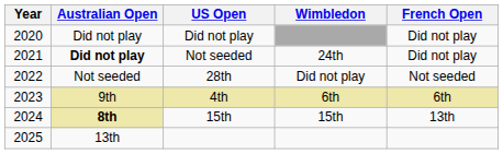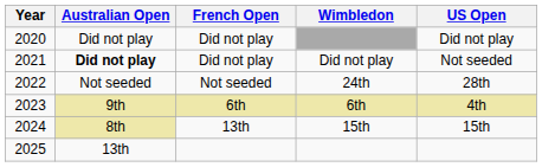 <table class="wikitable" style="text-align:center;">
 <tr>
 <th width="50">Year</th>
 <th width="130"><a href='#'>Australian Open</a></th>
+<th width="130"><a href='#'>French Open</a></th>
+<th width="130"><a href='#'>Wimbledon</a></th>
 <th width="130"><a href='#'>US Open</a></th>
-<th width="130"><a href='#'>Wimbledon</a></th>
-<th width="130"><a href='#'>French Open</a></th>
 </tr>
 <tr>
 <td>2020</td>
 <td>Did not play</td>
 <td>Did not play</td>
 <td bgcolor="darkgray"></td>
 <td>Did not play</td>
 </tr>
 <tr>
 <td>2021</td>
 <td><strong>Did not play</strong></td>
+<td>Did not play</td>
+<td>Did not play</td>
 <td>Not seeded</td>
-<td>24th</td>
-<td>Did not play</td>
 </tr>
 <tr>
 <td>2022</td>
 <td>Not seeded</td>
+<td>Not seeded</td>
+<td>24th</td>
 <td>28th</td>
-<td>Did not play</td>
-<td>Not seeded</td>
 </tr>
 <tr>
 <td>2023</td>
 <td style=background:#eee8aa>9th</td>
-<td style=background:#eee8aa>4th</td>
 <td style=background:#eee8aa>6th</td>
 <td style=background:#eee8aa>6th</td>
+<td style=background:#eee8aa>4th</td>
 </tr>
 <tr>
 <td>2024</td>
-<td style=background:#eee8aa><strong>8th</strong></td>
+<td style=background:#eee8aa>8th</td>
+<td>13th</td>
 <td>15th</td>
 <td>15th</td>
-<td>13th</td>
 </tr>
 <tr>
 <td>2025</td>
 <td>13th</td>
 <td></td>
 <td></td>
 <td></td>
 </tr>
 </table>
